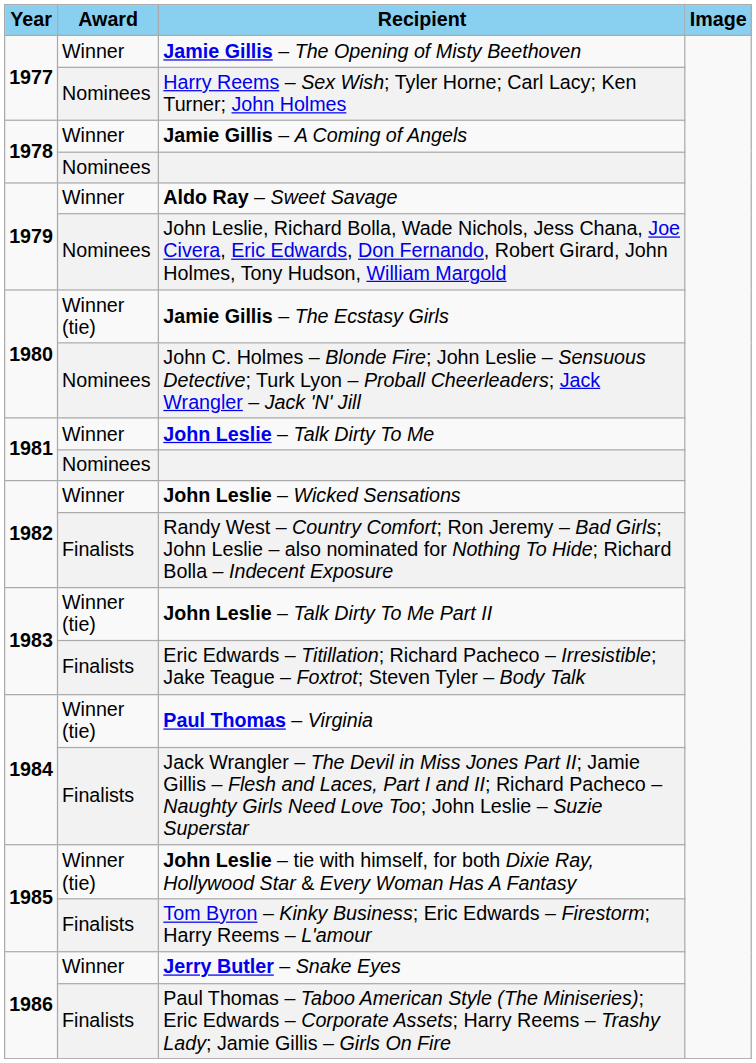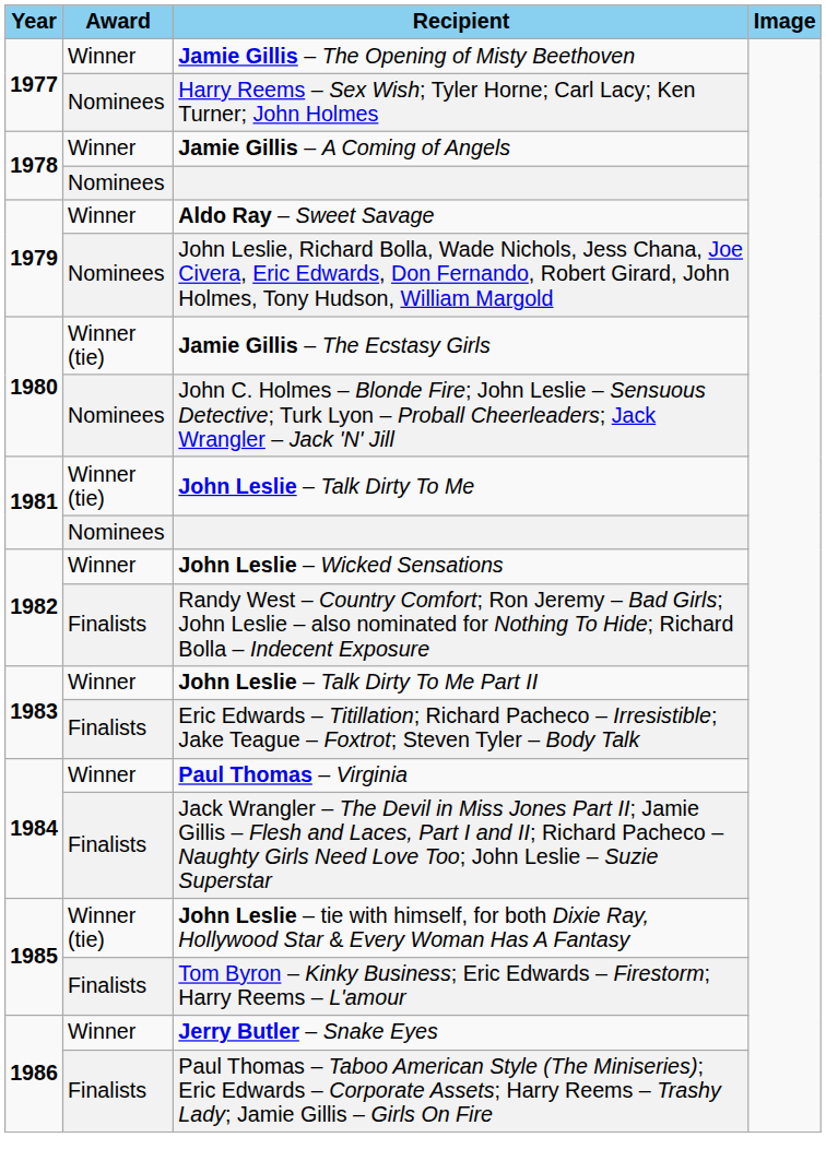 <table class="wikitable">
 <tr>
 <th style="background:#89CFF0">Year</th>
 <th style="background:#89CFF0">Award</th>
 <th style="background:#89CFF0">Recipient</th>
 <th style="background:#89CFF0">Image</th>
 </tr>
 <tr>
 <td rowspan=2><strong>1977</strong></td>
 <td>Winner</td>
 <td><strong><a href='#'>Jamie Gillis</a></strong> – <em>The Opening of Misty Beethoven</em></td>
 <td rowspan=20></td>
 </tr>
 <tr>
 <td style="background:#F2F2F2">Nominees</td>
 <td style="background:#F2F2F2"><a href='#'>Harry Reems</a> – <em>Sex Wish</em>; Tyler Horne; Carl Lacy; Ken Turner; <a href='#'>John Holmes</a></td>
 </tr>
 <tr>
 <td rowspan=2><strong>1978</strong></td>
 <td>Winner</td>
 <td><strong>Jamie Gillis</strong> – <em>A Coming of Angels</em></td>
 </tr>
 <tr>
 <td style="background:#F2F2F2">Nominees</td>
 <td style="background:#F2F2F2"></td>
 </tr>
 <tr>
 <td rowspan=2><strong>1979</strong></td>
 <td>Winner</td>
 <td><strong>Aldo Ray</strong> – <em>Sweet Savage</em></td>
 </tr>
 <tr>
 <td style="background:#F2F2F2">Nominees</td>
 <td style="background:#F2F2F2">John Leslie, Richard Bolla, Wade Nichols, Jess Chana, <a href='#'>Joe Civera</a>, <a href='#'>Eric Edwards</a>, <a href='#'>Don Fernando</a>, Robert Girard, John Holmes, Tony Hudson, <a href='#'>William Margold</a></td>
 </tr>
 <tr>
 <td rowspan=2><strong>1980</strong></td>
 <td>Winner (tie)</td>
 <td><strong>Jamie Gillis</strong> – <em>The Ecstasy Girls</em></td>
 </tr>
 <tr>
 <td style="background:#F2F2F2">Nominees</td>
 <td style="background:#F2F2F2">John C. Holmes – <em>Blonde Fire</em>; John Leslie – <em>Sensuous Detective</em>; Turk Lyon – <em>Proball Cheerleaders</em>; <a href='#'>Jack Wrangler</a> – <em>Jack 'N' Jill</em></td>
 </tr>
 <tr>
 <td rowspan=2><strong>1981</strong></td>
-<td>Winner</td>
+<td>Winner (tie)</td>
 <td><strong><a href='#'>John Leslie</a></strong> – <em>Talk Dirty To Me</em></td>
 </tr>
 <tr>
 <td style="background:#F2F2F2">Nominees</td>
 <td style="background:#F2F2F2"></td>
 </tr>
 <tr>
 <td rowspan=2><strong>1982</strong></td>
 <td>Winner</td>
 <td><strong>John Leslie</strong> – <em>Wicked Sensations</em></td>
 </tr>
 <tr>
 <td style="background:#F2F2F2">Finalists</td>
 <td style="background:#F2F2F2">Randy West – <em>Country Comfort</em>; Ron Jeremy – <em>Bad Girls</em>; John Leslie – also nominated for <em>Nothing To Hide</em>; Richard Bolla – <em>Indecent Exposure</em></td>
 </tr>
 <tr>
 <td rowspan=2><strong>1983</strong></td>
-<td>Winner (tie)</td>
+<td>Winner</td>
 <td><strong>John Leslie</strong> – <em>Talk Dirty To Me Part II</em></td>
 </tr>
 <tr>
 <td style="background:#F2F2F2">Finalists</td>
 <td style="background:#F2F2F2">Eric Edwards – <em>Titillation</em>; Richard Pacheco – <em>Irresistible</em>; Jake Teague – <em>Foxtrot</em>; Steven Tyler – <em>Body Talk</em></td>
 </tr>
 <tr>
 <td rowspan=2><strong>1984</strong></td>
-<td>Winner (tie)</td>
+<td>Winner</td>
 <td><strong><a href='#'>Paul Thomas</a></strong> – <em>Virginia</em></td>
 </tr>
 <tr>
 <td style="background:#F2F2F2">Finalists</td>
 <td style="background:#F2F2F2">Jack Wrangler – <em>The Devil in Miss Jones Part II</em>; Jamie Gillis – <em>Flesh and Laces, Part I and II</em>; Richard Pacheco – <em>Naughty Girls Need Love Too</em>; John Leslie – <em>Suzie Superstar</em></td>
 </tr>
 <tr>
 <td rowspan=2><strong>1985</strong></td>
 <td>Winner (tie)</td>
 <td><strong>John Leslie</strong> – tie with himself, for both <em>Dixie Ray, Hollywood Star</em> & <em>Every Woman Has A Fantasy</em></td>
 </tr>
 <tr>
 <td style="background:#F2F2F2">Finalists</td>
 <td style="background:#F2F2F2"><a href='#'>Tom Byron</a> – <em>Kinky Business</em>; Eric Edwards – <em>Firestorm</em>; Harry Reems – <em>L'amour</em></td>
 </tr>
 <tr>
 <td rowspan=2><strong>1986</strong></td>
 <td>Winner</td>
 <td><strong><a href='#'>Jerry Butler</a></strong> – <em>Snake Eyes</em></td>
 </tr>
 <tr>
 <td style="background:#F2F2F2">Finalists</td>
 <td style="background:#F2F2F2">Paul Thomas – <em>Taboo American Style (The Miniseries)</em>; Eric Edwards – <em>Corporate Assets</em>; Harry Reems – <em>Trashy Lady</em>; Jamie Gillis – <em>Girls On Fire</em></td>
 </tr>
 </table>
